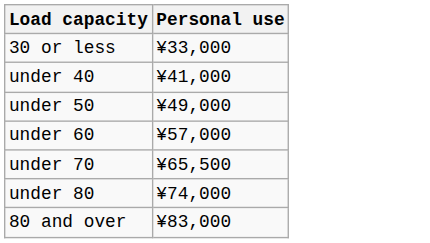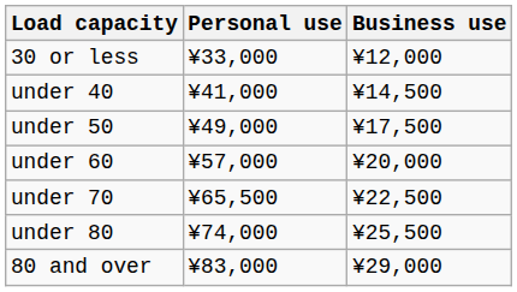 <table class=wikitable>
 <tr>
 <th>Load capacity</th>
 <th>Personal use</th>
+<th>Business use</th>
 </tr>
 <tr>
 <td>30 or less</td>
 <td>¥33,000</td>
+<td>¥12,000</td>
 </tr>
 <tr>
 <td>under 40</td>
 <td>¥41,000</td>
+<td>¥14,500</td>
 </tr>
 <tr>
 <td>under 50</td>
 <td>¥49,000</td>
+<td>¥17,500</td>
 </tr>
 <tr>
 <td>under 60</td>
 <td>¥57,000</td>
+<td>¥20,000</td>
 </tr>
 <tr>
 <td>under 70</td>
 <td>¥65,500</td>
+<td>¥22,500</td>
 </tr>
 <tr>
 <td>under 80</td>
 <td>¥74,000</td>
+<td>¥25,500</td>
 </tr>
 <tr>
 <td>80 and over</td>
 <td>¥83,000</td>
+<td>¥29,000</td>
 </tr>
 </table>
